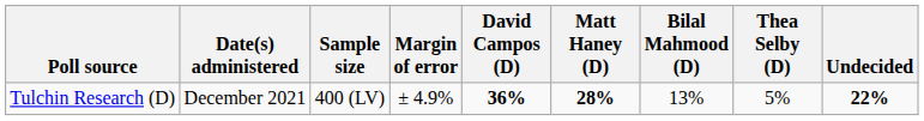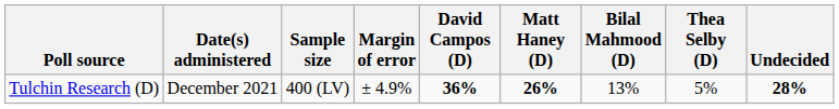 <table class="wikitable" style="font-size:90%;text-align:center;">
 <tr valign=bottom>
 <th>Poll source</th>
 <th>Date(s)<br>administered</th>
 <th>Sample<br>size</th>
 <th>Margin<br>of error</th>
 <th style="width:60px;">David<br>Campos<br>(D)</th>
 <th style="width:60px;">Matt<br>Haney<br>(D)</th>
 <th style="width:60px;">Bilal<br>Mahmood<br>(D)</th>
 <th style="width:60px;">Thea<br>Selby<br>(D)</th>
 <th>Undecided</th>
 </tr>
 <tr>
 <td style="text-align:left;"><a href='#'>Tulchin Research</a> (D)</td>
 <td>December 2021</td>
 <td>400 (LV)</td>
 <td>± 4.9%</td>
 <td><strong>36%</strong></td>
-<td><strong>28%</strong></td>
+<td><strong>26%</strong></td>
 <td>13%</td>
 <td>5%</td>
-<td><strong>22%</strong></td>
+<td><strong>28%</strong></td>
 </tr>
 </table>
